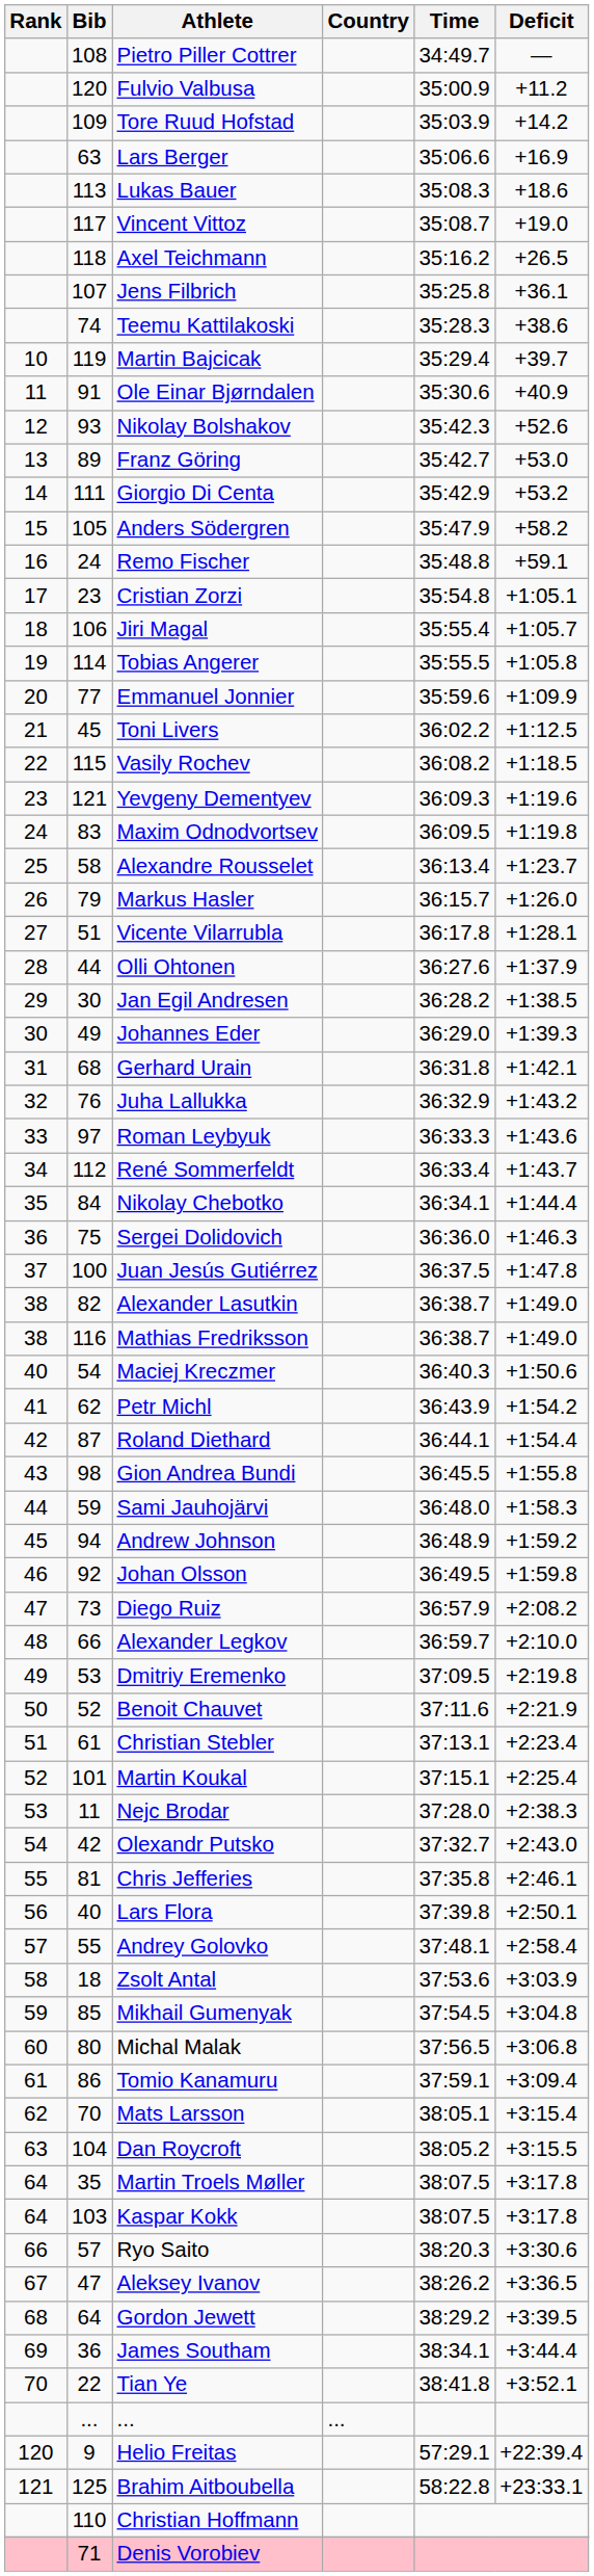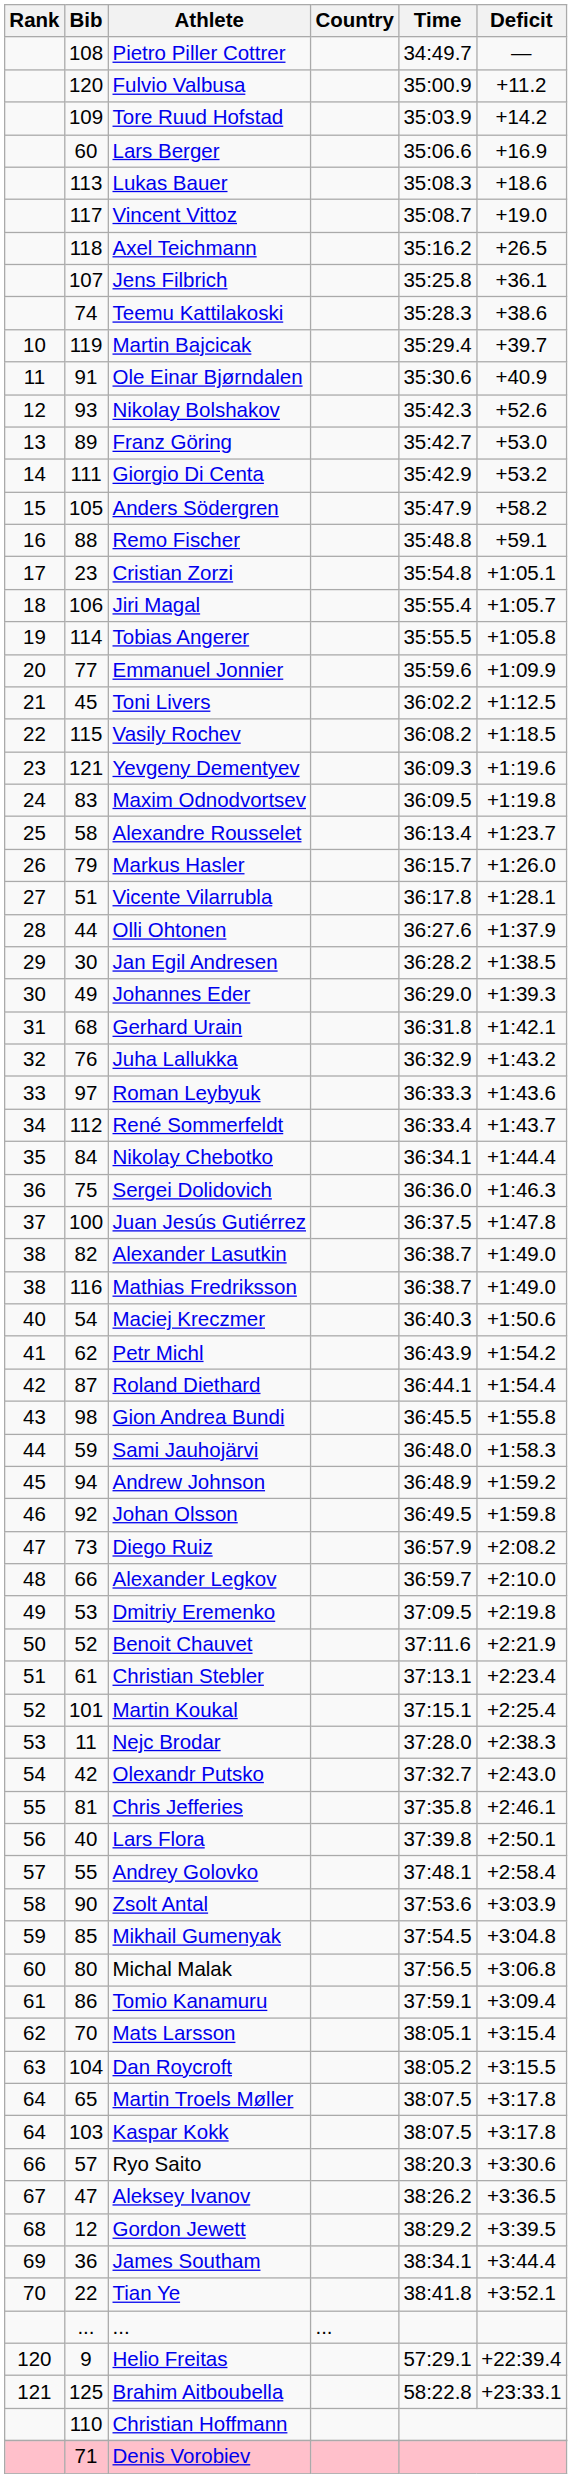 <table class="wikitable sortable" style="text-align:center">
 <tr>
 <th>Rank</th>
 <th>Bib</th>
 <th>Athlete</th>
 <th>Country</th>
 <th>Time</th>
 <th>Deficit</th>
 </tr>
 <tr>
 <td></td>
 <td>108</td>
 <td align=left><a href='#'>Pietro Piller Cottrer</a></td>
 <td align=left></td>
 <td>34:49.7</td>
 <td>—</td>
 </tr>
 <tr>
 <td></td>
 <td>120</td>
 <td align=left><a href='#'>Fulvio Valbusa</a></td>
 <td align=left></td>
 <td>35:00.9</td>
 <td>+11.2</td>
 </tr>
 <tr>
 <td></td>
 <td>109</td>
 <td align=left><a href='#'>Tore Ruud Hofstad</a></td>
 <td align=left></td>
 <td>35:03.9</td>
 <td>+14.2</td>
 </tr>
 <tr>
 <td></td>
-<td>63</td>
+<td>60</td>
 <td align=left><a href='#'>Lars Berger</a></td>
 <td align=left></td>
 <td>35:06.6</td>
 <td>+16.9</td>
 </tr>
 <tr>
 <td></td>
 <td>113</td>
 <td align=left><a href='#'>Lukas Bauer</a></td>
 <td align=left></td>
 <td>35:08.3</td>
 <td>+18.6</td>
 </tr>
 <tr>
 <td></td>
 <td>117</td>
 <td align=left><a href='#'>Vincent Vittoz</a></td>
 <td align=left></td>
 <td>35:08.7</td>
 <td>+19.0</td>
 </tr>
 <tr>
 <td></td>
 <td>118</td>
 <td align=left><a href='#'>Axel Teichmann</a></td>
 <td align=left></td>
 <td>35:16.2</td>
 <td>+26.5</td>
 </tr>
 <tr>
 <td></td>
 <td>107</td>
 <td align=left><a href='#'>Jens Filbrich</a></td>
 <td align=left></td>
 <td>35:25.8</td>
 <td>+36.1</td>
 </tr>
 <tr>
 <td></td>
 <td>74</td>
 <td align=left><a href='#'>Teemu Kattilakoski</a></td>
 <td align=left></td>
 <td>35:28.3</td>
 <td>+38.6</td>
 </tr>
 <tr>
 <td>10</td>
 <td>119</td>
 <td align=left><a href='#'>Martin Bajcicak</a></td>
 <td align=left></td>
 <td>35:29.4</td>
 <td>+39.7</td>
 </tr>
 <tr>
 <td>11</td>
 <td>91</td>
 <td align=left><a href='#'>Ole Einar Bjørndalen</a></td>
 <td align=left></td>
 <td>35:30.6</td>
 <td>+40.9</td>
 </tr>
 <tr>
 <td>12</td>
 <td>93</td>
 <td align=left><a href='#'>Nikolay Bolshakov</a></td>
 <td align=left></td>
 <td>35:42.3</td>
 <td>+52.6</td>
 </tr>
 <tr>
 <td>13</td>
 <td>89</td>
 <td align=left><a href='#'>Franz Göring</a></td>
 <td align=left></td>
 <td>35:42.7</td>
 <td>+53.0</td>
 </tr>
 <tr>
 <td>14</td>
 <td>111</td>
 <td align=left><a href='#'>Giorgio Di Centa</a></td>
 <td align=left></td>
 <td>35:42.9</td>
 <td>+53.2</td>
 </tr>
 <tr>
 <td>15</td>
 <td>105</td>
 <td align=left><a href='#'>Anders Södergren</a></td>
 <td align=left></td>
 <td>35:47.9</td>
 <td>+58.2</td>
 </tr>
 <tr>
 <td>16</td>
-<td>24</td>
+<td>88</td>
 <td align=left><a href='#'>Remo Fischer</a></td>
 <td align=left></td>
 <td>35:48.8</td>
 <td>+59.1</td>
 </tr>
 <tr>
 <td>17</td>
 <td>23</td>
 <td align=left><a href='#'>Cristian Zorzi</a></td>
 <td align=left></td>
 <td>35:54.8</td>
 <td>+1:05.1</td>
 </tr>
 <tr>
 <td>18</td>
 <td>106</td>
 <td align=left><a href='#'>Jiri Magal</a></td>
 <td align=left></td>
 <td>35:55.4</td>
 <td>+1:05.7</td>
 </tr>
 <tr>
 <td>19</td>
 <td>114</td>
 <td align=left><a href='#'>Tobias Angerer</a></td>
 <td align=left></td>
 <td>35:55.5</td>
 <td>+1:05.8</td>
 </tr>
 <tr>
 <td>20</td>
 <td>77</td>
 <td align=left><a href='#'>Emmanuel Jonnier</a></td>
 <td align=left></td>
 <td>35:59.6</td>
 <td>+1:09.9</td>
 </tr>
 <tr>
 <td>21</td>
 <td>45</td>
 <td align=left><a href='#'>Toni Livers</a></td>
 <td align=left></td>
 <td>36:02.2</td>
 <td>+1:12.5</td>
 </tr>
 <tr>
 <td>22</td>
 <td>115</td>
 <td align=left><a href='#'>Vasily Rochev</a></td>
 <td align=left></td>
 <td>36:08.2</td>
 <td>+1:18.5</td>
 </tr>
 <tr>
 <td>23</td>
 <td>121</td>
 <td align=left><a href='#'>Yevgeny Dementyev</a></td>
 <td align=left></td>
 <td>36:09.3</td>
 <td>+1:19.6</td>
 </tr>
 <tr>
 <td>24</td>
 <td>83</td>
 <td align=left><a href='#'>Maxim Odnodvortsev</a></td>
 <td align=left></td>
 <td>36:09.5</td>
 <td>+1:19.8</td>
 </tr>
 <tr>
 <td>25</td>
 <td>58</td>
 <td align=left><a href='#'>Alexandre Rousselet</a></td>
 <td align=left></td>
 <td>36:13.4</td>
 <td>+1:23.7</td>
 </tr>
 <tr>
 <td>26</td>
 <td>79</td>
 <td align=left><a href='#'>Markus Hasler</a></td>
 <td align=left></td>
 <td>36:15.7</td>
 <td>+1:26.0</td>
 </tr>
 <tr>
 <td>27</td>
 <td>51</td>
 <td align=left><a href='#'>Vicente Vilarrubla</a></td>
 <td align=left></td>
 <td>36:17.8</td>
 <td>+1:28.1</td>
 </tr>
 <tr>
 <td>28</td>
 <td>44</td>
 <td align=left><a href='#'>Olli Ohtonen</a></td>
 <td align=left></td>
 <td>36:27.6</td>
 <td>+1:37.9</td>
 </tr>
 <tr>
 <td>29</td>
 <td>30</td>
 <td align=left><a href='#'>Jan Egil Andresen</a></td>
 <td align=left></td>
 <td>36:28.2</td>
 <td>+1:38.5</td>
 </tr>
 <tr>
 <td>30</td>
 <td>49</td>
 <td align=left><a href='#'>Johannes Eder</a></td>
 <td align=left></td>
 <td>36:29.0</td>
 <td>+1:39.3</td>
 </tr>
 <tr>
 <td>31</td>
 <td>68</td>
 <td align=left><a href='#'>Gerhard Urain</a></td>
 <td align=left></td>
 <td>36:31.8</td>
 <td>+1:42.1</td>
 </tr>
 <tr>
 <td>32</td>
 <td>76</td>
 <td align=left><a href='#'>Juha Lallukka</a></td>
 <td align=left></td>
 <td>36:32.9</td>
 <td>+1:43.2</td>
 </tr>
 <tr>
 <td>33</td>
 <td>97</td>
 <td align=left><a href='#'>Roman Leybyuk</a></td>
 <td align=left></td>
 <td>36:33.3</td>
 <td>+1:43.6</td>
 </tr>
 <tr>
 <td>34</td>
 <td>112</td>
 <td align=left><a href='#'>René Sommerfeldt</a></td>
 <td align=left></td>
 <td>36:33.4</td>
 <td>+1:43.7</td>
 </tr>
 <tr>
 <td>35</td>
 <td>84</td>
 <td align=left><a href='#'>Nikolay Chebotko</a></td>
 <td align=left></td>
 <td>36:34.1</td>
 <td>+1:44.4</td>
 </tr>
 <tr>
 <td>36</td>
 <td>75</td>
 <td align=left><a href='#'>Sergei Dolidovich</a></td>
 <td align=left></td>
 <td>36:36.0</td>
 <td>+1:46.3</td>
 </tr>
 <tr>
 <td>37</td>
 <td>100</td>
 <td align=left><a href='#'>Juan Jesús Gutiérrez</a></td>
 <td align=left></td>
 <td>36:37.5</td>
 <td>+1:47.8</td>
 </tr>
 <tr>
 <td>38</td>
 <td>82</td>
 <td align=left><a href='#'>Alexander Lasutkin</a></td>
 <td align=left></td>
 <td>36:38.7</td>
 <td>+1:49.0</td>
 </tr>
 <tr>
 <td>38</td>
 <td>116</td>
 <td align=left><a href='#'>Mathias Fredriksson</a></td>
 <td align=left></td>
 <td>36:38.7</td>
 <td>+1:49.0</td>
 </tr>
 <tr>
 <td>40</td>
 <td>54</td>
 <td align=left><a href='#'>Maciej Kreczmer</a></td>
 <td align=left></td>
 <td>36:40.3</td>
 <td>+1:50.6</td>
 </tr>
 <tr>
 <td>41</td>
 <td>62</td>
 <td align=left><a href='#'>Petr Michl</a></td>
 <td align=left></td>
 <td>36:43.9</td>
 <td>+1:54.2</td>
 </tr>
 <tr>
 <td>42</td>
 <td>87</td>
 <td align=left><a href='#'>Roland Diethard</a></td>
 <td align=left></td>
 <td>36:44.1</td>
 <td>+1:54.4</td>
 </tr>
 <tr>
 <td>43</td>
 <td>98</td>
 <td align=left><a href='#'>Gion Andrea Bundi</a></td>
 <td align=left></td>
 <td>36:45.5</td>
 <td>+1:55.8</td>
 </tr>
 <tr>
 <td>44</td>
 <td>59</td>
 <td align=left><a href='#'>Sami Jauhojärvi</a></td>
 <td align=left></td>
 <td>36:48.0</td>
 <td>+1:58.3</td>
 </tr>
 <tr>
 <td>45</td>
 <td>94</td>
 <td align=left><a href='#'>Andrew Johnson</a></td>
 <td align=left></td>
 <td>36:48.9</td>
 <td>+1:59.2</td>
 </tr>
 <tr>
 <td>46</td>
 <td>92</td>
 <td align=left><a href='#'>Johan Olsson</a></td>
 <td align=left></td>
 <td>36:49.5</td>
 <td>+1:59.8</td>
 </tr>
 <tr>
 <td>47</td>
 <td>73</td>
 <td align=left><a href='#'>Diego Ruiz</a></td>
 <td align=left></td>
 <td>36:57.9</td>
 <td>+2:08.2</td>
 </tr>
 <tr>
 <td>48</td>
 <td>66</td>
 <td align=left><a href='#'>Alexander Legkov</a></td>
 <td align=left></td>
 <td>36:59.7</td>
 <td>+2:10.0</td>
 </tr>
 <tr>
 <td>49</td>
 <td>53</td>
 <td align=left><a href='#'>Dmitriy Eremenko</a></td>
 <td align=left></td>
 <td>37:09.5</td>
 <td>+2:19.8</td>
 </tr>
 <tr>
 <td>50</td>
 <td>52</td>
 <td align=left><a href='#'>Benoit Chauvet</a></td>
 <td align=left></td>
 <td>37:11.6</td>
 <td>+2:21.9</td>
 </tr>
 <tr>
 <td>51</td>
 <td>61</td>
 <td align=left><a href='#'>Christian Stebler</a></td>
 <td align=left></td>
 <td>37:13.1</td>
 <td>+2:23.4</td>
 </tr>
 <tr>
 <td>52</td>
 <td>101</td>
 <td align=left><a href='#'>Martin Koukal</a></td>
 <td align=left></td>
 <td>37:15.1</td>
 <td>+2:25.4</td>
 </tr>
 <tr>
 <td>53</td>
 <td>11</td>
 <td align=left><a href='#'>Nejc Brodar</a></td>
 <td align=left></td>
 <td>37:28.0</td>
 <td>+2:38.3</td>
 </tr>
 <tr>
 <td>54</td>
 <td>42</td>
 <td align=left><a href='#'>Olexandr Putsko</a></td>
 <td align=left></td>
 <td>37:32.7</td>
 <td>+2:43.0</td>
 </tr>
 <tr>
 <td>55</td>
 <td>81</td>
 <td align=left><a href='#'>Chris Jefferies</a></td>
 <td align=left></td>
 <td>37:35.8</td>
 <td>+2:46.1</td>
 </tr>
 <tr>
 <td>56</td>
 <td>40</td>
 <td align=left><a href='#'>Lars Flora</a></td>
 <td align=left></td>
 <td>37:39.8</td>
 <td>+2:50.1</td>
 </tr>
 <tr>
 <td>57</td>
 <td>55</td>
 <td align=left><a href='#'>Andrey Golovko</a></td>
 <td align=left></td>
 <td>37:48.1</td>
 <td>+2:58.4</td>
 </tr>
 <tr>
 <td>58</td>
-<td>18</td>
+<td>90</td>
 <td align=left><a href='#'>Zsolt Antal</a></td>
 <td align=left></td>
 <td>37:53.6</td>
 <td>+3:03.9</td>
 </tr>
 <tr>
 <td>59</td>
 <td>85</td>
 <td align=left><a href='#'>Mikhail Gumenyak</a></td>
 <td align=left></td>
 <td>37:54.5</td>
 <td>+3:04.8</td>
 </tr>
 <tr>
 <td>60</td>
 <td>80</td>
 <td align=left>Michal Malak</td>
 <td align=left></td>
 <td>37:56.5</td>
 <td>+3:06.8</td>
 </tr>
 <tr>
 <td>61</td>
 <td>86</td>
 <td align=left><a href='#'>Tomio Kanamuru</a></td>
 <td align=left></td>
 <td>37:59.1</td>
 <td>+3:09.4</td>
 </tr>
 <tr>
 <td>62</td>
 <td>70</td>
 <td align=left><a href='#'>Mats Larsson</a></td>
 <td align=left></td>
 <td>38:05.1</td>
 <td>+3:15.4</td>
 </tr>
 <tr>
 <td>63</td>
 <td>104</td>
 <td align=left><a href='#'>Dan Roycroft</a></td>
 <td align=left></td>
 <td>38:05.2</td>
 <td>+3:15.5</td>
 </tr>
 <tr>
 <td>64</td>
-<td>35</td>
+<td>65</td>
 <td align=left><a href='#'>Martin Troels Møller</a></td>
 <td align=left></td>
 <td>38:07.5</td>
 <td>+3:17.8</td>
 </tr>
 <tr>
 <td>64</td>
 <td>103</td>
 <td align=left><a href='#'>Kaspar Kokk</a></td>
 <td align=left></td>
 <td>38:07.5</td>
 <td>+3:17.8</td>
 </tr>
 <tr>
 <td>66</td>
 <td>57</td>
 <td align=left>Ryo Saito</td>
 <td align=left></td>
 <td>38:20.3</td>
 <td>+3:30.6</td>
 </tr>
 <tr>
 <td>67</td>
 <td>47</td>
 <td align=left><a href='#'>Aleksey Ivanov</a></td>
 <td align=left></td>
 <td>38:26.2</td>
 <td>+3:36.5</td>
 </tr>
 <tr>
 <td>68</td>
-<td>64</td>
+<td>12</td>
 <td align=left><a href='#'>Gordon Jewett</a></td>
 <td align=left></td>
 <td>38:29.2</td>
 <td>+3:39.5</td>
 </tr>
 <tr>
 <td>69</td>
 <td>36</td>
 <td align=left><a href='#'>James Southam</a></td>
 <td align=left></td>
 <td>38:34.1</td>
 <td>+3:44.4</td>
 </tr>
 <tr>
 <td>70</td>
 <td>22</td>
 <td align=left><a href='#'>Tian Ye</a></td>
 <td align=left></td>
 <td>38:41.8</td>
 <td>+3:52.1</td>
 </tr>
 <tr>
 <td></td>
 <td>...</td>
 <td align=left>...</td>
 <td align=left>...</td>
 <td></td>
 <td></td>
 </tr>
 <tr>
 <td>120</td>
 <td>9</td>
 <td align=left><a href='#'>Helio Freitas</a></td>
 <td align=left></td>
 <td>57:29.1</td>
 <td>+22:39.4</td>
 </tr>
 <tr>
 <td>121</td>
 <td>125</td>
 <td align=left><a href='#'>Brahim Aitboubella</a></td>
 <td align=left></td>
 <td>58:22.8</td>
 <td>+23:33.1</td>
 </tr>
 <tr>
 <td></td>
 <td>110</td>
 <td align=left><a href='#'>Christian Hoffmann</a></td>
 <td align=left></td>
 <td colspan="2"> </td>
 </tr>
 <tr bgcolor=pink>
 </tr>
 <tr bgcolor=pink>
 <td></td>
 <td>71</td>
 <td align=left><a href='#'>Denis Vorobiev</a></td>
 <td align=left></td>
 <td colspan="2"> </td>
 </tr>
 </table>
